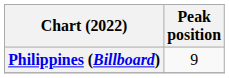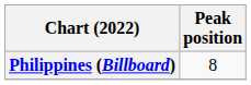 <table class="wikitable sortable plainrowheaders" style="text-align:center;">
 <tr>
 <th scope="col">Chart (2022)</th>
 <th scope="col">Peak<br>position</th>
 </tr>
 <tr>
 <th scope="row"><a href='#'>Philippines</a> (<em><a href='#'>Billboard</a></em>)</th>
-<td>9</td>
+<td>8</td>
 </tr>
 <tr>
 </tr>
 </table>
